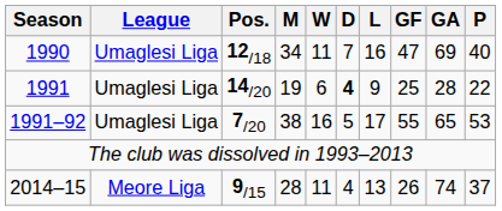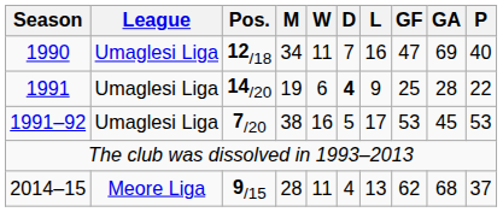 <table class="wikitable" style="text-align:center;">
 <tr bgcolor="#efefef">
 <th>Season</th>
 <th><a href='#'>League</a></th>
 <th>Pos.</th>
 <th>M</th>
 <th>W</th>
 <th>D</th>
 <th>L</th>
 <th>GF</th>
 <th>GA</th>
 <th>P</th>
 </tr>
 <tr>
 <td><a href='#'>1990</a></td>
 <td><a href='#'>Umaglesi Liga</a></td>
 <td><strong>12</strong><sub>/18</sub></td>
 <td>34</td>
 <td>11</td>
 <td>7</td>
 <td>16</td>
 <td>47</td>
 <td>69</td>
 <td>40</td>
 </tr>
 <tr>
 <td><a href='#'>1991</a></td>
 <td>Umaglesi Liga</td>
 <td><strong>14</strong><sub>/20</sub></td>
 <td>19</td>
 <td>6</td>
 <td><strong>4</strong></td>
 <td>9</td>
 <td>25</td>
 <td>28</td>
 <td>22</td>
 </tr>
 <tr>
 <td><a href='#'>1991–92</a></td>
 <td>Umaglesi Liga</td>
 <td><strong>7</strong><sub>/20</sub></td>
 <td>38</td>
 <td>16</td>
 <td>5</td>
 <td>17</td>
-<td>55</td>
-<td>65</td>
+<td>53</td>
+<td>45</td>
 <td>53</td>
 </tr>
 <tr>
 <td colspan=14><em>The club was dissolved in 1993–2013</em></td>
 </tr>
 <tr>
 <td>2014–15</td>
 <td><a href='#'>Meore Liga</a></td>
 <td><strong>9</strong><sub>/15</sub></td>
 <td>28</td>
 <td>11</td>
 <td>4</td>
 <td>13</td>
-<td>26</td>
-<td>74</td>
+<td>62</td>
+<td>68</td>
 <td>37</td>
 </tr>
 </table>
